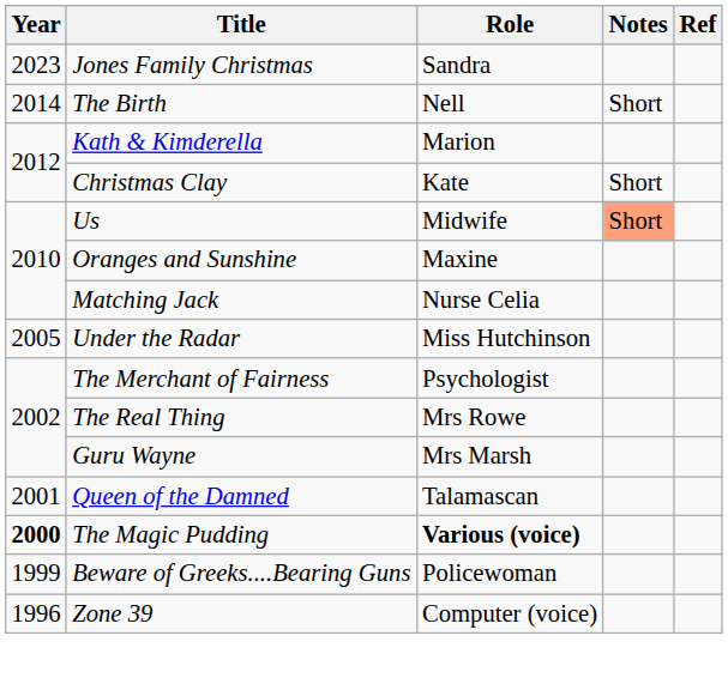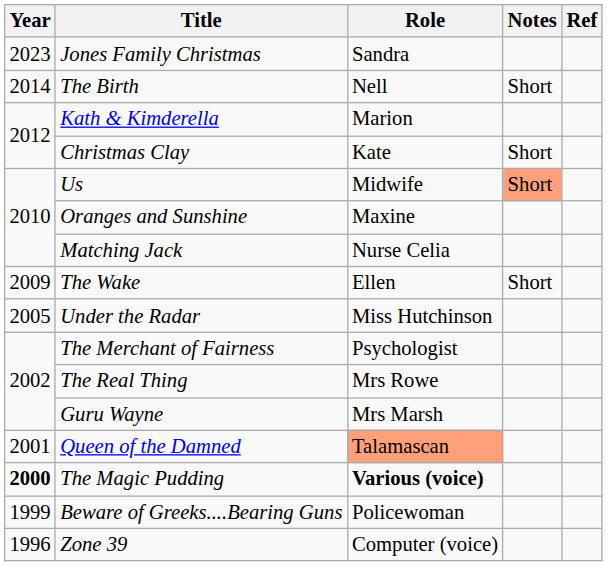 <table class="wikitable sortable">
 <tr>
 <th>Year</th>
 <th>Title</th>
 <th>Role</th>
 <th>Notes</th>
 <th>Ref</th>
 </tr>
 <tr>
 <td>2023</td>
 <td><em>Jones Family Christmas</em></td>
 <td>Sandra</td>
 <td></td>
 <td></td>
 </tr>
 <tr>
 <td>2014</td>
 <td><em>The Birth</em></td>
 <td>Nell</td>
 <td>Short</td>
 <td></td>
 </tr>
 <tr>
 <td rowspan="2">2012</td>
 <td><em><a href='#'>Kath & Kimderella</a></em></td>
 <td>Marion</td>
 <td></td>
 <td></td>
 </tr>
 <tr>
 <td><em>Christmas Clay</em></td>
 <td>Kate</td>
 <td>Short</td>
 <td></td>
 </tr>
 <tr>
 <td rowspan="3">2010</td>
 <td><em>Us</em></td>
 <td>Midwife</td>
 <td style="background: lightsalmon;">Short</td>
 <td></td>
 </tr>
 <tr>
 <td><em>Oranges and Sunshine</em></td>
 <td>Maxine</td>
 <td></td>
 <td></td>
 </tr>
 <tr>
 <td><em>Matching Jack</em></td>
 <td>Nurse Celia</td>
 <td></td>
 <td></td>
 </tr>
 <tr>
+<td>2009</td>
+<td><em>The Wake</em></td>
+<td>Ellen</td>
+<td>Short</td>
+<td></td>
+</tr>
+<tr>
 <td>2005</td>
 <td><em>Under the Radar</em></td>
 <td>Miss Hutchinson</td>
 <td></td>
 <td></td>
 </tr>
 <tr>
 <td rowspan="3">2002</td>
 <td><em>The Merchant of Fairness</em></td>
 <td>Psychologist</td>
 <td></td>
 <td></td>
 </tr>
 <tr>
 <td><em>The Real Thing</em></td>
 <td>Mrs Rowe</td>
 <td></td>
 <td></td>
 </tr>
 <tr>
 <td><em>Guru Wayne</em></td>
 <td>Mrs Marsh</td>
 <td></td>
 <td></td>
 </tr>
 <tr>
 <td>2001</td>
 <td><em><a href='#'>Queen of the Damned</a></em></td>
-<td>Talamascan</td>
+<td style="background: lightsalmon;">Talamascan</td>
 <td></td>
 <td></td>
 </tr>
 <tr>
 <td><strong>2000</strong></td>
 <td><em>The Magic Pudding</em></td>
 <td><strong>Various (voice)</strong></td>
 <td></td>
 <td></td>
 </tr>
 <tr>
 <td>1999</td>
 <td><em>Beware of Greeks....Bearing Guns</em></td>
 <td>Policewoman</td>
 <td></td>
 <td></td>
 </tr>
 <tr>
 <td>1996</td>
 <td><em>Zone 39</em></td>
 <td>Computer (voice)</td>
 <td></td>
 <td></td>
 </tr>
 </table>
